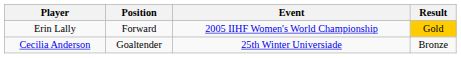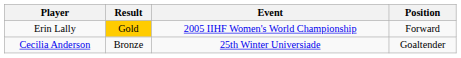 <table class="wikitable" width="80%" style="text-align:center">
 <tr>
 <th>Player</th>
+<th>Result</th>
+<th>Event</th>
 <th>Position</th>
-<th>Event</th>
-<th>Result</th>
 </tr>
 <tr>
 <td>Erin Lally</td>
+<td bgcolor="#FFCC00">Gold</td>
+<td><a href='#'>2005 IIHF Women's World Championship</a></td>
 <td>Forward</td>
-<td><a href='#'>2005 IIHF Women's World Championship</a></td>
-<td bgcolor="#FFCC00">Gold</td>
 </tr>
 <tr>
 <td><a href='#'>Cecilia Anderson</a></td>
+<td>Bronze</td>
+<td><a href='#'>25th Winter Universiade</a></td>
 <td>Goaltender</td>
-<td><a href='#'>25th Winter Universiade</a></td>
-<td>Bronze</td>
 </tr>
 </table>
